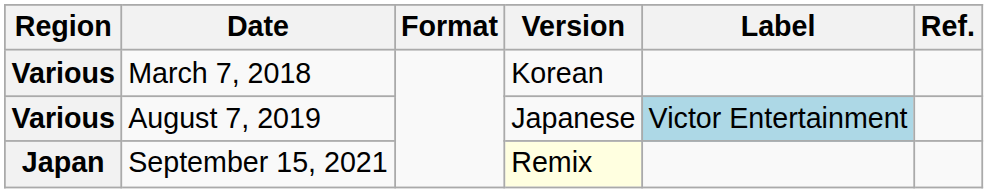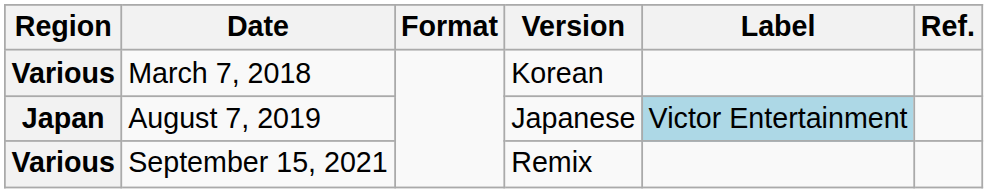 <table class="wikitable plainrowheaders">
 <tr>
 <th>Region</th>
 <th>Date</th>
 <th>Format</th>
 <th>Version</th>
 <th>Label</th>
 <th>Ref.</th>
 </tr>
 <tr>
 <th scope="row">Various</th>
 <td>March 7, 2018</td>
 <td rowspan="3"></td>
 <td>Korean</td>
 <td></td>
 <td></td>
 </tr>
 <tr>
-<th scope="row">Various</th>
+<th scope="row">Japan</th>
 <td>August 7, 2019</td>
 <td>Japanese</td>
 <td style="background: lightblue;">Victor Entertainment</td>
 <td></td>
 </tr>
 <tr>
-<th scope="row">Japan</th>
+<th scope="row">Various</th>
 <td>September 15, 2021</td>
-<td style="background: lightyellow;">Remix</td>
+<td>Remix</td>
 <td></td>
 <td></td>
 </tr>
 </table>
